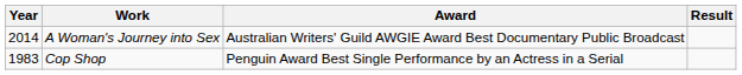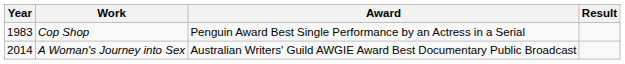 <table class="wikitable">
 <tr>
 <th>Year</th>
 <th>Work</th>
 <th>Award</th>
 <th>Result</th>
 </tr>
 <tr>
+<td>1983</td>
+<td><em>Cop Shop</em></td>
+<td>Penguin Award Best Single Performance by an Actress in a Serial</td>
+<td></td>
+</tr>
+<tr>
 <td>2014</td>
 <td><em>A Woman's Journey into Sex</em></td>
 <td>Australian Writers' Guild AWGIE Award Best Documentary Public Broadcast</td>
 <td></td>
 </tr>
-<tr>
-<td>1983</td>
-<td><em>Cop Shop</em></td>
-<td>Penguin Award Best Single Performance by an Actress in a Serial</td>
-<td></td>
-</tr>
 </table>
